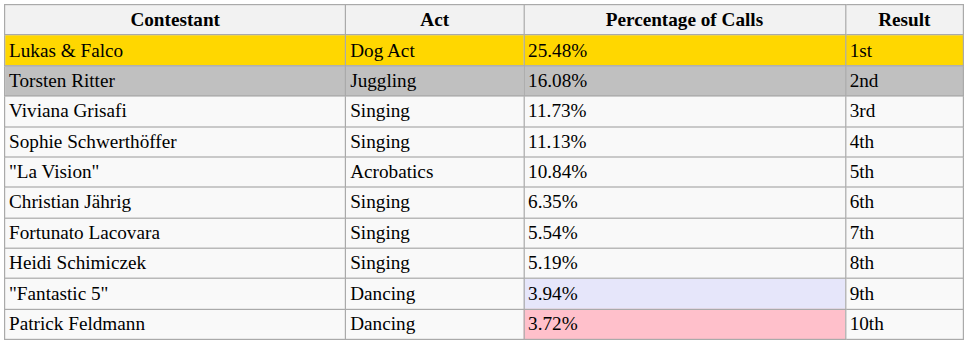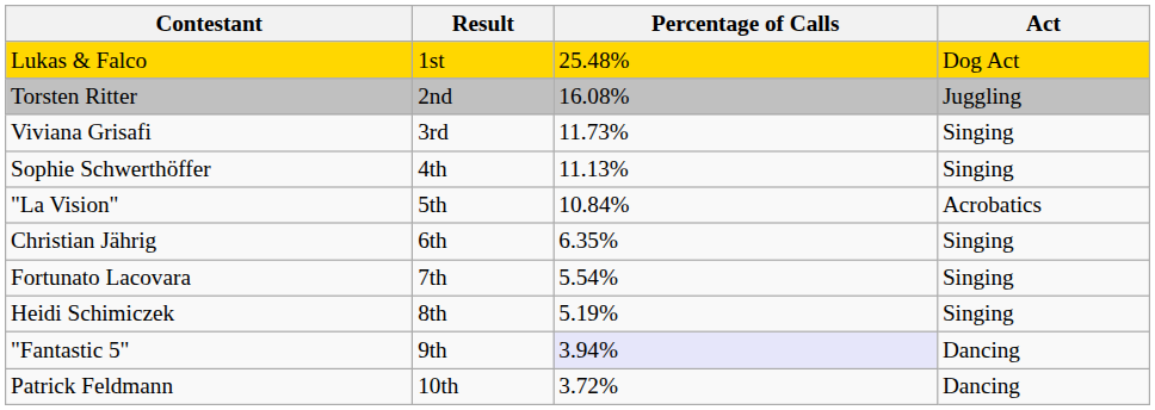 <table class="wikitable" style="width:50em">
 <tr class="hintergrundfarbe5">
 <th>Contestant</th>
+<th>Result</th>
+<th>Percentage of Calls</th>
 <th>Act</th>
-<th>Percentage of Calls</th>
-<th>Result</th>
 </tr>
 <tr>
 <td bgcolor="gold">Lukas & Falco</td>
+<td bgcolor="gold">1st</td>
+<td bgcolor="gold">25.48%</td>
 <td bgcolor="gold">Dog Act</td>
-<td bgcolor="gold">25.48%</td>
-<td bgcolor="gold">1st</td>
 </tr>
 <tr>
 <td bgcolor="silver">Torsten Ritter</td>
+<td bgcolor="silver">2nd</td>
+<td bgcolor="silver">16.08%</td>
 <td bgcolor="silver">Juggling</td>
-<td bgcolor="silver">16.08%</td>
-<td bgcolor="silver">2nd</td>
 </tr>
 <tr>
 <td>Viviana Grisafi</td>
+<td>3rd</td>
+<td>11.73%</td>
 <td>Singing</td>
-<td>11.73%</td>
-<td>3rd</td>
 </tr>
 <tr>
 <td>Sophie Schwerthöffer</td>
+<td>4th</td>
+<td>11.13%</td>
 <td>Singing</td>
-<td>11.13%</td>
-<td>4th</td>
 </tr>
 <tr>
 <td>"La Vision"</td>
+<td>5th</td>
+<td>10.84%</td>
 <td>Acrobatics</td>
-<td>10.84%</td>
-<td>5th</td>
 </tr>
 <tr>
 <td>Christian Jährig</td>
+<td>6th</td>
+<td>6.35%</td>
 <td>Singing</td>
-<td>6.35%</td>
-<td>6th</td>
 </tr>
 <tr>
 <td>Fortunato Lacovara</td>
+<td>7th</td>
+<td>5.54%</td>
 <td>Singing</td>
-<td>5.54%</td>
-<td>7th</td>
 </tr>
 <tr>
 <td>Heidi Schimiczek</td>
+<td>8th</td>
+<td>5.19%</td>
 <td>Singing</td>
-<td>5.19%</td>
-<td>8th</td>
 </tr>
 <tr>
 <td>"Fantastic 5"</td>
+<td>9th</td>
+<td style="background: lavender;">3.94%</td>
 <td>Dancing</td>
-<td style="background: lavender;">3.94%</td>
-<td>9th</td>
 </tr>
 <tr>
 <td>Patrick Feldmann</td>
+<td>10th</td>
+<td>3.72%</td>
 <td>Dancing</td>
-<td style="background: pink;">3.72%</td>
-<td>10th</td>
 </tr>
 </table>
